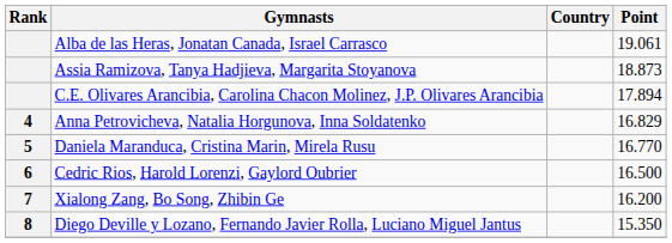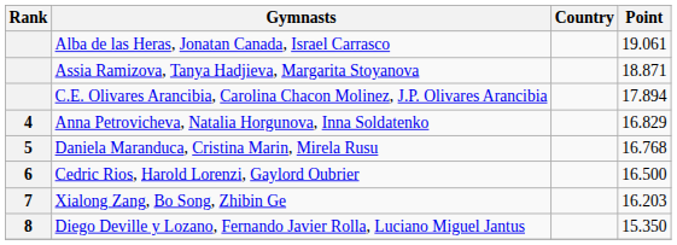 <table class="wikitable sortable">
 <tr>
 <th>Rank</th>
 <th>Gymnasts</th>
 <th>Country</th>
 <th>Point</th>
 </tr>
 <tr>
 <th></th>
 <td><a href='#'>Alba de las Heras</a>, <a href='#'>Jonatan Canada</a>, <a href='#'>Israel Carrasco</a></td>
 <td></td>
 <td>19.061</td>
 </tr>
 <tr>
 <th></th>
 <td><a href='#'>Assia Ramizova</a>, <a href='#'>Tanya Hadjieva</a>, <a href='#'>Margarita Stoyanova</a></td>
 <td></td>
-<td>18.873</td>
+<td>18.871</td>
 </tr>
 <tr>
 <th></th>
 <td><a href='#'>C.E. Olivares Arancibia</a>, <a href='#'>Carolina Chacon Molinez</a>, <a href='#'>J.P. Olivares Arancibia</a></td>
 <td></td>
 <td>17.894</td>
 </tr>
 <tr>
 <th>4</th>
 <td><a href='#'>Anna Petrovicheva</a>, <a href='#'>Natalia Horgunova</a>, <a href='#'>Inna Soldatenko</a></td>
 <td></td>
 <td>16.829</td>
 </tr>
 <tr>
 <th>5</th>
 <td><a href='#'>Daniela Maranduca</a>, <a href='#'>Cristina Marin</a>, <a href='#'>Mirela Rusu</a></td>
 <td></td>
-<td>16.770</td>
+<td>16.768</td>
 </tr>
 <tr>
 <th>6</th>
 <td><a href='#'>Cedric Rios</a>, <a href='#'>Harold Lorenzi</a>, <a href='#'>Gaylord Oubrier</a></td>
 <td></td>
 <td>16.500</td>
 </tr>
 <tr>
 <th>7</th>
 <td><a href='#'>Xialong Zang</a>, <a href='#'>Bo Song</a>, <a href='#'>Zhibin Ge</a></td>
 <td></td>
-<td>16.200</td>
+<td>16.203</td>
 </tr>
 <tr>
 <th>8</th>
 <td><a href='#'>Diego Deville y Lozano</a>, <a href='#'>Fernando Javier Rolla</a>, <a href='#'>Luciano Miguel Jantus</a></td>
 <td></td>
 <td>15.350</td>
 </tr>
 <tr>
 </tr>
 </table>
